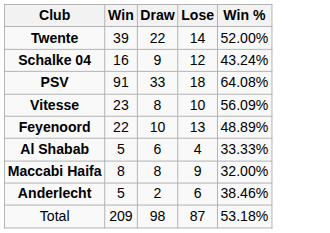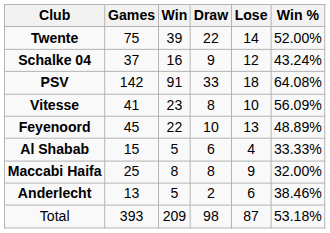 <table class=wikitable style="text-align:center">
 <tr>
 <th>Club</th>
+<th>Games</th>
 <th>Win</th>
 <th>Draw</th>
 <th>Lose</th>
 <th>Win %</th>
 </tr>
 <tr>
 <td><strong>Twente</strong></td>
+<td>75</td>
 <td>39</td>
 <td>22</td>
 <td>14</td>
 <td>52.00%</td>
 </tr>
 <tr>
 <td><strong>Schalke 04</strong></td>
+<td>37</td>
 <td>16</td>
 <td>9</td>
 <td>12</td>
 <td>43.24%</td>
 </tr>
 <tr>
 <td><strong>PSV</strong></td>
+<td>142</td>
 <td>91</td>
 <td>33</td>
 <td>18</td>
 <td>64.08%</td>
 </tr>
 <tr>
 <td><strong>Vitesse</strong></td>
+<td>41</td>
 <td>23</td>
 <td>8</td>
 <td>10</td>
 <td>56.09%</td>
 </tr>
 <tr>
 <td><strong>Feyenoord</strong></td>
+<td>45</td>
 <td>22</td>
 <td>10</td>
 <td>13</td>
 <td>48.89%</td>
 </tr>
 <tr>
 <td><strong>Al Shabab</strong></td>
+<td>15</td>
 <td>5</td>
 <td>6</td>
 <td>4</td>
 <td>33.33%</td>
 </tr>
 <tr>
 <td><strong>Maccabi Haifa</strong></td>
+<td>25</td>
 <td>8</td>
 <td>8</td>
 <td>9</td>
 <td>32.00%</td>
 </tr>
 <tr>
 <td><strong>Anderlecht</strong></td>
+<td>13</td>
 <td>5</td>
 <td>2</td>
 <td>6</td>
 <td>38.46%</td>
 </tr>
 <tr>
 <td>Total</td>
+<td>393</td>
 <td>209</td>
 <td>98</td>
 <td>87</td>
 <td>53.18%</td>
 </tr>
 </table>
